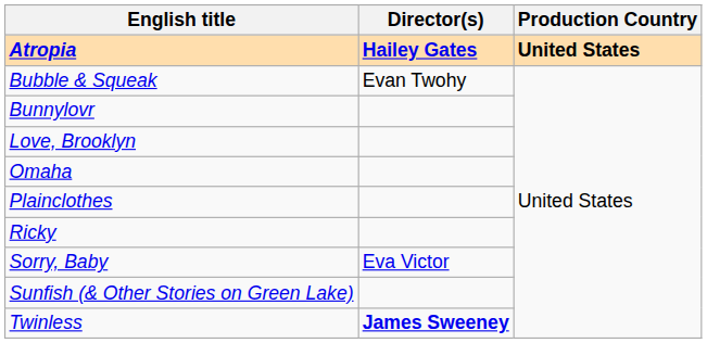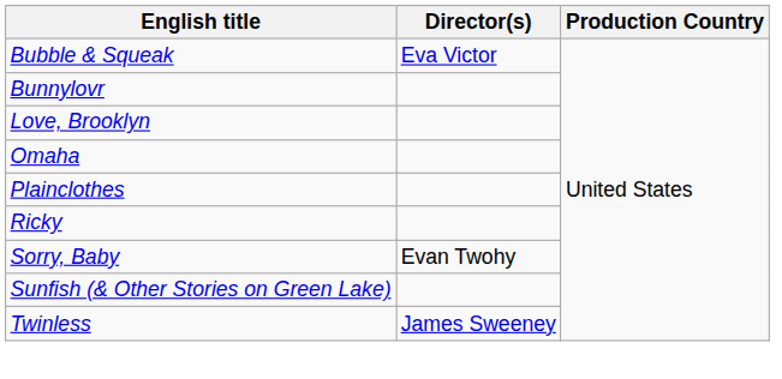 <table class="wikitable plainrowheaders" style="margin-bottom:4px">
 <tr>
 <th scope="col">English title</th>
 <th scope="col">Director(s)</th>
 <th scope="col">Production Country</th>
 </tr>
-<tr style="background:#FFDEAD;">
-<td scope="row"><strong><em><a href='#'>Atropia</a></em></strong></td>
-<td><strong><a href='#'>Hailey Gates</a></strong></td>
-<td><strong>United States</strong></td>
-</tr>
 <tr>
 <td scope="row"><em><a href='#'>Bubble & Squeak</a></em></td>
-<td>Evan Twohy</td>
+<td><a href='#'>Eva Victor</a></td>
 <td rowspan="9">United States</td>
 </tr>
 <tr>
 <td scope="row"><em><a href='#'>Bunnylovr</a></em></td>
 <td></td>
 </tr>
 <tr>
 <td scope="row"><em><a href='#'>Love, Brooklyn</a></em></td>
 <td></td>
 </tr>
 <tr>
 <td scope="row"><em><a href='#'>Omaha</a></em></td>
 <td></td>
 </tr>
 <tr>
 <td scope="row"><em><a href='#'>Plainclothes</a></em></td>
 <td></td>
 </tr>
 <tr>
 <td scope="row"><em><a href='#'>Ricky</a></em></td>
 <td></td>
 </tr>
 <tr>
 <td scope="row"><em><a href='#'>Sorry, Baby</a></em></td>
-<td><a href='#'>Eva Victor</a></td>
+<td>Evan Twohy</td>
 </tr>
 <tr>
 <td scope="row"><em><a href='#'>Sunfish (& Other Stories on Green Lake)</a></em></td>
 <td></td>
 </tr>
 <tr>
 <td scope="row"><em><a href='#'>Twinless</a></em></td>
-<td><strong><a href='#'>James Sweeney</a></strong></td>
+<td><a href='#'>James Sweeney</a></td>
 </tr>
 </table>
